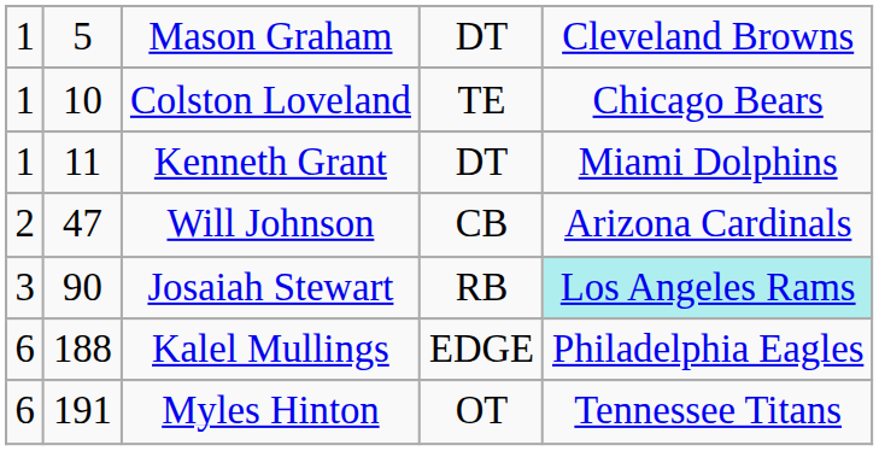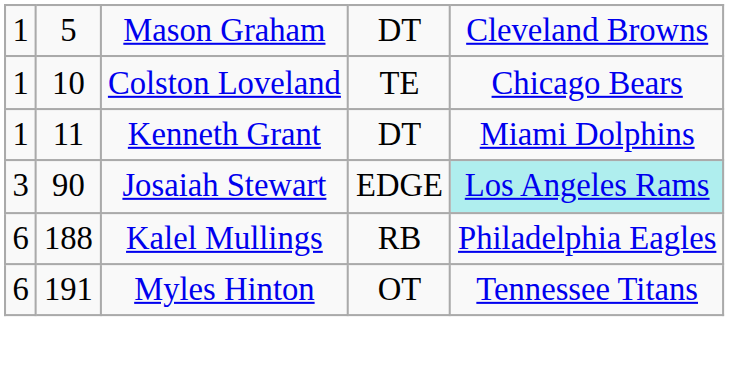 <table class="wikitable" style="text-align:center">
 <tr>
 <td>1</td>
 <td>5</td>
 <td><a href='#'>Mason Graham</a></td>
 <td>DT</td>
 <td><a href='#'>Cleveland Browns</a></td>
 </tr>
 <tr>
 <td>1</td>
 <td>10</td>
 <td><a href='#'>Colston Loveland</a></td>
 <td>TE</td>
 <td><a href='#'>Chicago Bears</a></td>
 </tr>
 <tr>
 <td>1</td>
 <td>11</td>
 <td><a href='#'>Kenneth Grant</a></td>
 <td>DT</td>
 <td><a href='#'>Miami Dolphins</a></td>
 </tr>
 <tr>
-<td>2</td>
-<td>47</td>
-<td><a href='#'>Will Johnson</a></td>
-<td>CB</td>
-<td><a href='#'>Arizona Cardinals</a></td>
-</tr>
-<tr>
 <td>3</td>
 <td>90</td>
 <td><a href='#'>Josaiah Stewart</a></td>
-<td>RB</td>
+<td>EDGE</td>
 <td style="background: paleturquoise;"><a href='#'>Los Angeles Rams</a></td>
 </tr>
 <tr>
 <td>6</td>
 <td>188</td>
 <td><a href='#'>Kalel Mullings</a></td>
-<td>EDGE</td>
+<td>RB</td>
 <td><a href='#'>Philadelphia Eagles</a></td>
 </tr>
 <tr>
 <td>6</td>
 <td>191</td>
 <td><a href='#'>Myles Hinton</a></td>
 <td>OT</td>
 <td><a href='#'>Tennessee Titans</a></td>
 </tr>
 </table>
